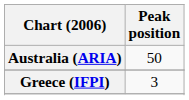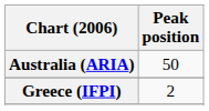 <table class="wikitable sortable plainrowheaders" style="text-align:center">
 <tr>
 <th scope="col">Chart (2006)</th>
 <th scope="col">Peak<br> position</th>
 </tr>
 <tr>
 <th scope="row">Australia (<a href='#'>ARIA</a>)</th>
 <td>50</td>
 </tr>
 <tr>
 </tr>
 <tr>
 </tr>
 <tr>
 </tr>
 <tr>
 </tr>
 <tr>
 <th scope="row">Greece (<a href='#'>IFPI</a>)</th>
-<td>3</td>
+<td>2</td>
 </tr>
 <tr>
 </tr>
 <tr>
 </tr>
 <tr>
 </tr>
 <tr>
 </tr>
 <tr>
 </tr>
 </table>
